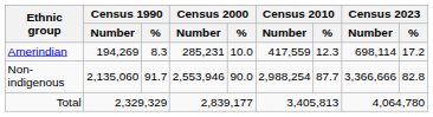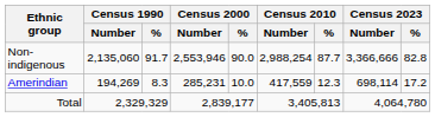 <table class="wikitable" style="text-align: right;">
 <tr bgcolor="#e0e0e0">
 <th width="100pt" rowspan="2">Ethnic<br>group</th>
 <th colspan="2">Census 1990</th>
 <th colspan="2">Census 2000</th>
 <th colspan="2">Census 2010</th>
 <th colspan="2">Census 2023</th>
 </tr>
 <tr bgcolor="#e0e0e0">
 <th>Number</th>
 <th>%</th>
 <th>Number</th>
 <th>%</th>
 <th>Number</th>
 <th>%</th>
 <th>Number</th>
 <th>%</th>
 </tr>
 <tr>
+<td align=left>Non-indigenous</td>
+<td>2,135,060</td>
+<td>91.7</td>
+<td>2,553,946</td>
+<td>90.0</td>
+<td>2,988,254</td>
+<td>87.7</td>
+<td>3,366,666</td>
+<td>82.8</td>
+</tr>
+<tr>
 <td align=left><a href='#'>Amerindian</a></td>
 <td>194,269</td>
 <td>8.3</td>
 <td>285,231</td>
 <td>10.0</td>
 <td>417,559</td>
 <td>12.3</td>
 <td>698,114</td>
 <td>17.2</td>
 </tr>
 <tr>
-<td align=left>Non-indigenous</td>
-<td>2,135,060</td>
-<td>91.7</td>
-<td>2,553,946</td>
-<td>90.0</td>
-<td>2,988,254</td>
-<td>87.7</td>
-<td>3,366,666</td>
-<td>82.8</td>
-</tr>
-<tr>
 <td>Total</td>
 <td colspan="2">2,329,329</td>
 <td colspan="2">2,839,177</td>
 <td colspan="2">3,405,813</td>
 <td colspan="2">4,064,780</td>
 </tr>
 </table>
